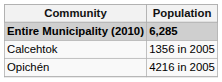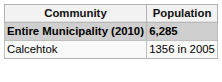 <table class="wikitable">
 <tr style="background:#111111; color:#111111;">
 <th><strong>Community</strong></th>
 <th><strong>Population</strong></th>
 </tr>
 <tr style="background:#CFCFCF;">
 <td><strong>Entire Municipality (2010)</strong></td>
 <td><strong>6,285</strong></td>
 </tr>
 <tr>
 <td>Calcehtok</td>
 <td>1356 in 2005</td>
 </tr>
 <tr>
-<td>Opichén</td>
-<td>4216  in 2005</td>
-</tr>
-<tr>
 </tr>
 </table>
